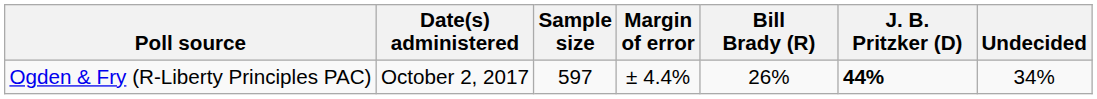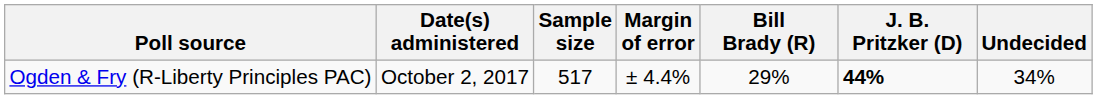 <table class="wikitable">
 <tr valign=bottom>
 <th>Poll source</th>
 <th>Date(s)<br>administered</th>
 <th>Sample<br>size</th>
 <th>Margin<br>of error</th>
 <th style="width:100px;">Bill<br>Brady (R)</th>
 <th style="width:100px;">J. B.<br>Pritzker (D)</th>
 <th>Undecided</th>
 </tr>
 <tr>
 <td><a href='#'>Ogden & Fry</a> (R-Liberty Principles PAC)</td>
 <td align=center>October 2, 2017</td>
-<td align=center>597</td>
+<td align=center>517</td>
 <td align=center>± 4.4%</td>
-<td align=center>26%</td>
+<td align=center>29%</td>
 <td><strong>44%</strong></td>
 <td align=center>34%</td>
 </tr>
 </table>
